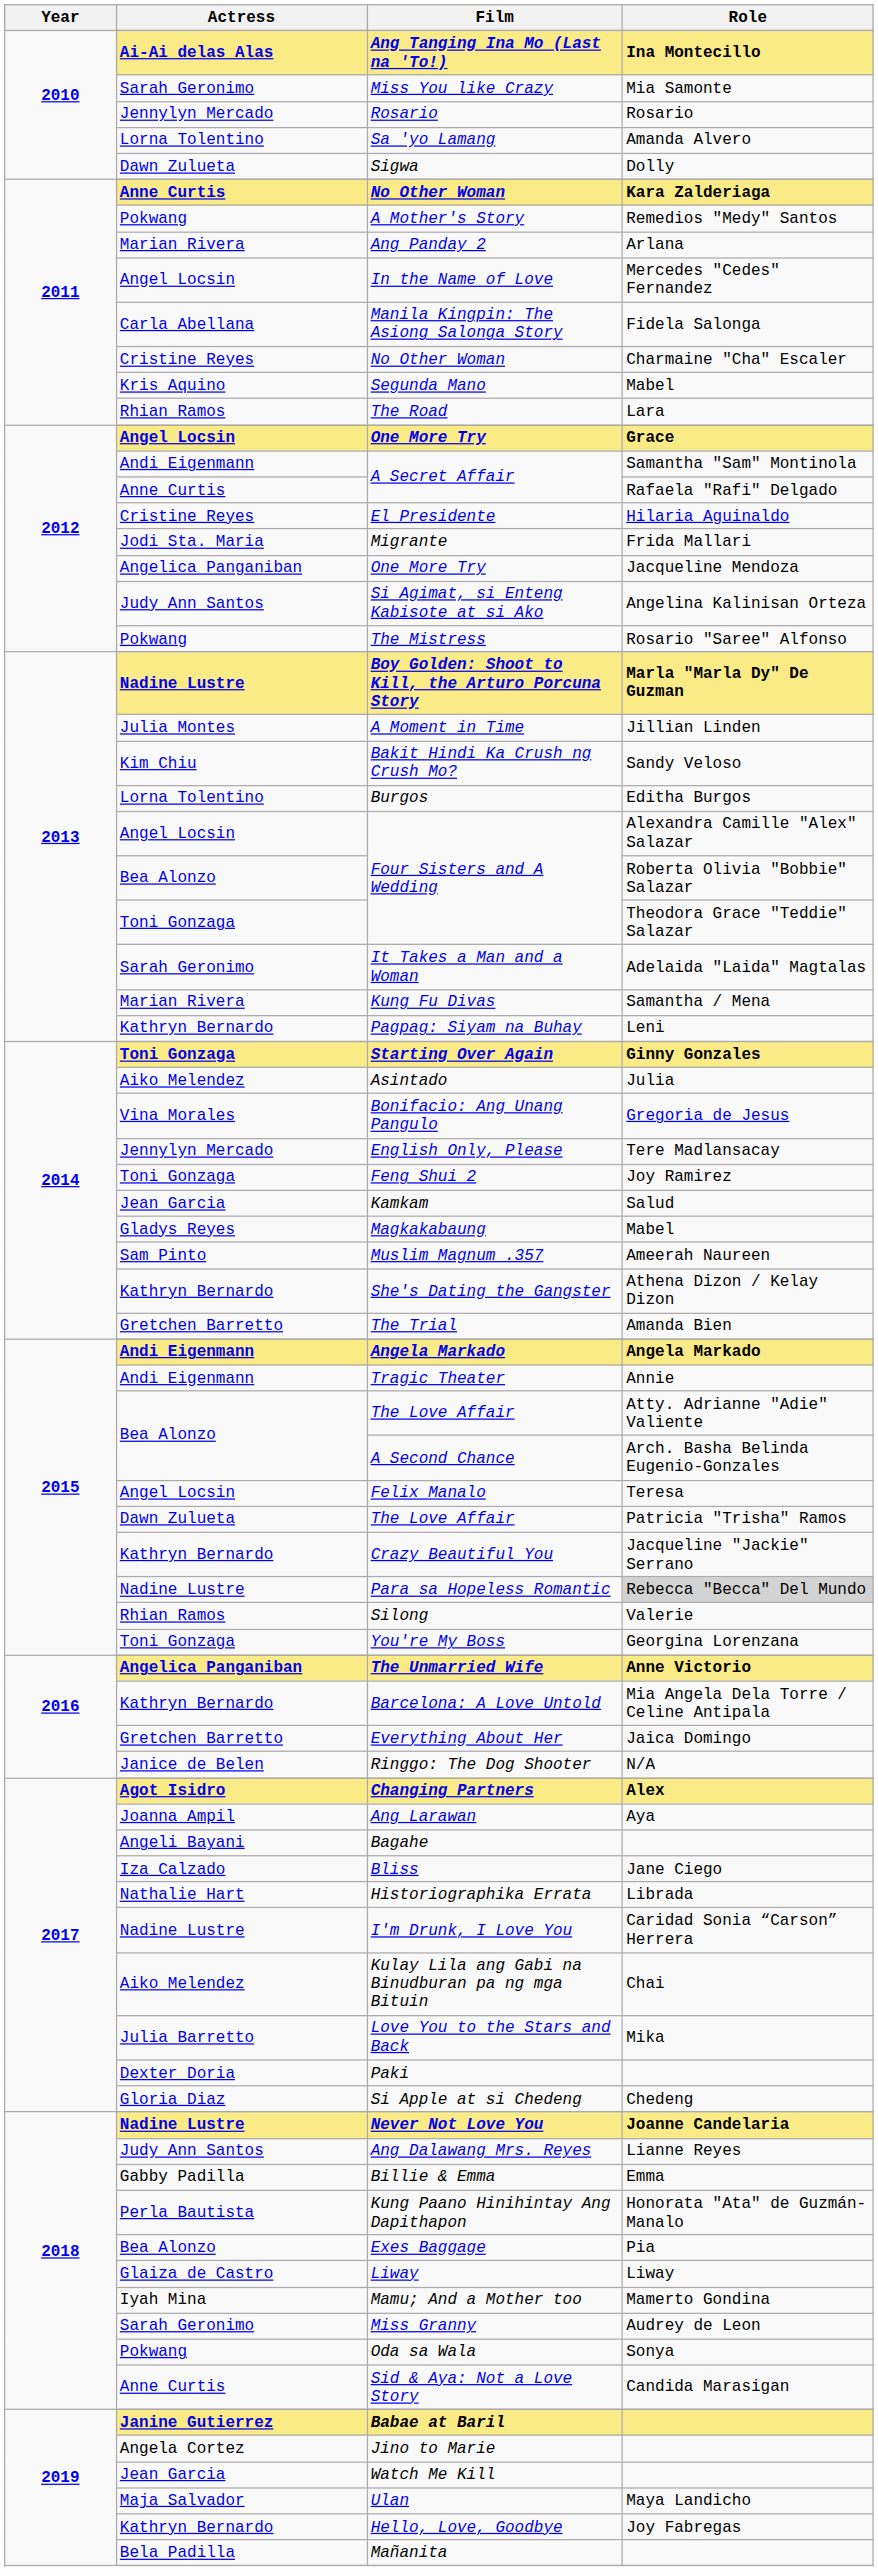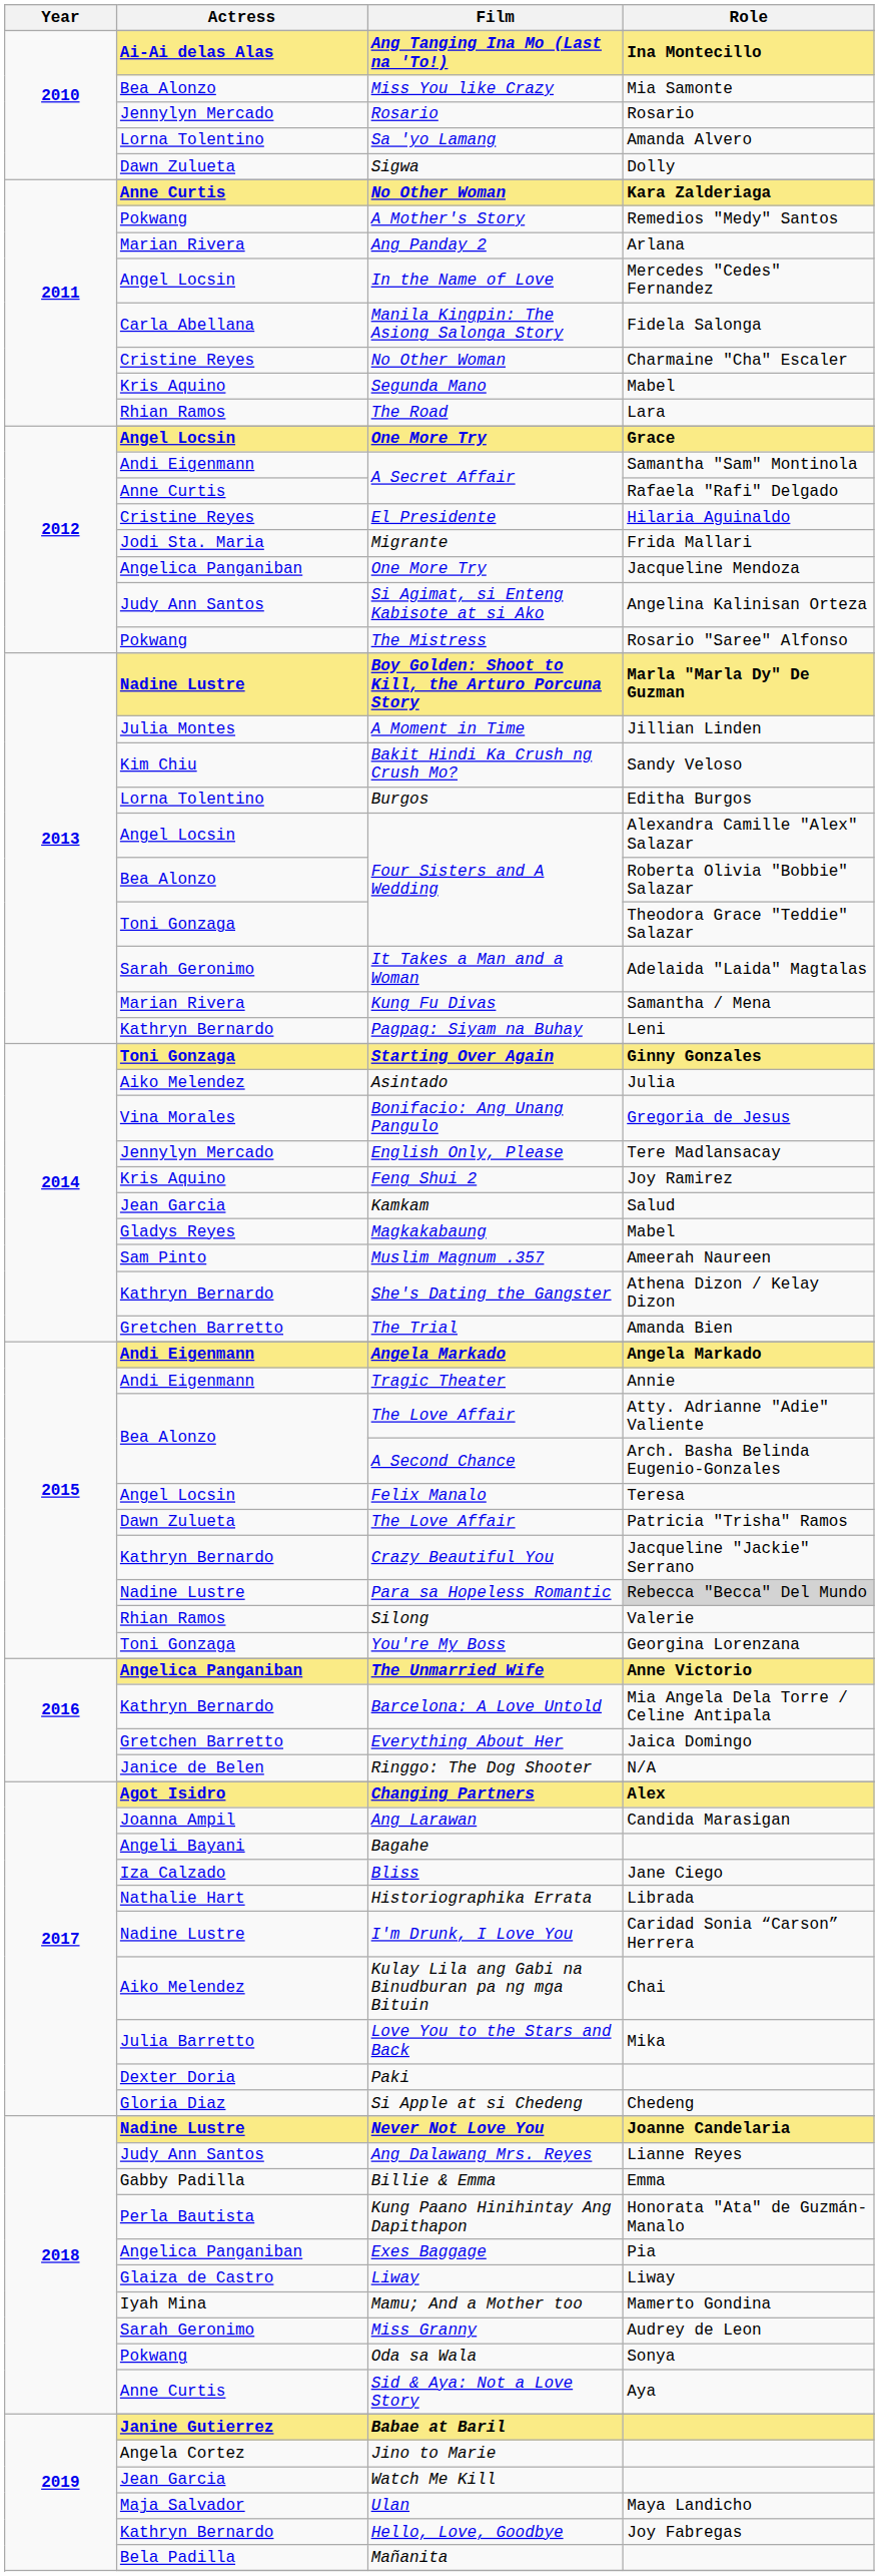 <table class="wikitable" style="width:80%">
 <tr bgcolor="#bebebe">
 <th width="8%">Year</th>
 <th width="18%">Actress</th>
 <th width="18%">Film</th>
 <th width="18%">Role</th>
 </tr>
 <tr>
 <td rowspan=6 style="text-align:center"><strong><a href='#'>2010</a></strong><br> <br></td>
 </tr>
 <tr style="background:#FAEB86">
 <td><strong><a href='#'>Ai-Ai delas Alas</a></strong> </td>
 <td><strong><em><a href='#'>Ang Tanging Ina Mo (Last na 'To!)</a></em></strong></td>
 <td><strong>Ina Montecillo</strong></td>
 </tr>
 <tr>
-<td><a href='#'>Sarah Geronimo</a></td>
+<td><a href='#'>Bea Alonzo</a></td>
 <td><em><a href='#'>Miss You like Crazy</a></em></td>
 <td>Mia Samonte</td>
 </tr>
 <tr>
 <td><a href='#'>Jennylyn Mercado</a></td>
 <td><em><a href='#'>Rosario</a></em></td>
 <td>Rosario</td>
 </tr>
 <tr>
 <td><a href='#'>Lorna Tolentino</a></td>
 <td><em><a href='#'>Sa 'yo Lamang</a></em></td>
 <td>Amanda Alvero</td>
 </tr>
 <tr>
 <td><a href='#'>Dawn Zulueta</a></td>
 <td><em>Sigwa</em></td>
 <td>Dolly</td>
 </tr>
 <tr>
 <td rowspan=9 style="text-align:center"><strong><a href='#'>2011</a></strong><br> <br></td>
 </tr>
 <tr style="background:#FAEB86">
 <td><strong><a href='#'>Anne Curtis</a></strong> </td>
 <td><strong><em><a href='#'>No Other Woman</a></em></strong></td>
 <td><strong>Kara Zalderiaga</strong></td>
 </tr>
 <tr>
 <td><a href='#'>Pokwang</a></td>
 <td><em><a href='#'>A Mother's Story</a></em></td>
 <td>Remedios "Medy" Santos</td>
 </tr>
 <tr>
 <td><a href='#'>Marian Rivera</a></td>
 <td><em><a href='#'>Ang Panday 2</a></em></td>
 <td>Arlana</td>
 </tr>
 <tr>
 <td><a href='#'>Angel Locsin</a></td>
 <td><em><a href='#'>In the Name of Love</a></em></td>
 <td>Mercedes "Cedes" Fernandez</td>
 </tr>
 <tr>
 <td><a href='#'>Carla Abellana</a></td>
 <td><em><a href='#'>Manila Kingpin: The Asiong Salonga Story</a></em></td>
 <td>Fidela Salonga</td>
 </tr>
 <tr>
 <td><a href='#'>Cristine Reyes</a></td>
 <td><em><a href='#'>No Other Woman</a></em></td>
 <td>Charmaine "Cha" Escaler</td>
 </tr>
 <tr>
 <td><a href='#'>Kris Aquino</a></td>
 <td><em><a href='#'>Segunda Mano</a></em></td>
 <td>Mabel</td>
 </tr>
 <tr>
 <td><a href='#'>Rhian Ramos</a></td>
 <td><em><a href='#'>The Road</a></em></td>
 <td>Lara</td>
 </tr>
 <tr>
 <td rowspan=9 style="text-align:center"><strong><a href='#'>2012</a></strong><br> <br></td>
 </tr>
 <tr style="background:#FAEB86">
 <td><strong><a href='#'>Angel Locsin</a></strong> </td>
 <td><strong><em><a href='#'>One More Try</a></em></strong></td>
 <td><strong>Grace</strong></td>
 </tr>
 <tr>
 <td><a href='#'>Andi Eigenmann</a></td>
 <td rowspan=2><em><a href='#'>A Secret Affair</a></em></td>
 <td>Samantha "Sam" Montinola</td>
 </tr>
 <tr>
 <td><a href='#'>Anne Curtis</a></td>
 <td>Rafaela "Rafi" Delgado</td>
 </tr>
 <tr>
 <td><a href='#'>Cristine Reyes</a></td>
 <td><em><a href='#'>El Presidente</a></em></td>
 <td><a href='#'>Hilaria Aguinaldo</a></td>
 </tr>
 <tr>
 <td><a href='#'>Jodi Sta. Maria</a></td>
 <td><em>Migrante</em></td>
 <td>Frida Mallari</td>
 </tr>
 <tr>
 <td><a href='#'>Angelica Panganiban</a></td>
 <td><em><a href='#'>One More Try</a></em></td>
 <td>Jacqueline Mendoza</td>
 </tr>
 <tr>
 <td><a href='#'>Judy Ann Santos</a></td>
 <td><em><a href='#'>Si Agimat, si Enteng Kabisote at si Ako</a></em></td>
 <td>Angelina Kalinisan Orteza</td>
 </tr>
 <tr>
 <td><a href='#'>Pokwang</a></td>
 <td><em><a href='#'>The Mistress</a></em></td>
 <td>Rosario "Saree" Alfonso</td>
 </tr>
 <tr>
 <td rowspan=11 style="text-align:center"><strong><a href='#'>2013</a></strong><br> <br></td>
 </tr>
 <tr style="background:#FAEB86">
 <td><strong><a href='#'>Nadine Lustre</a></strong> </td>
 <td><strong><em><a href='#'>Boy Golden: Shoot to Kill, the Arturo Porcuna Story</a></em></strong></td>
 <td><strong>Marla "Marla Dy" De Guzman</strong></td>
 </tr>
 <tr>
 <td><a href='#'>Julia Montes</a></td>
 <td><em><a href='#'>A Moment in Time</a></em></td>
 <td>Jillian Linden</td>
 </tr>
 <tr>
 <td><a href='#'>Kim Chiu</a></td>
 <td><em><a href='#'>Bakit Hindi Ka Crush ng Crush Mo?</a></em></td>
 <td>Sandy Veloso</td>
 </tr>
 <tr>
 <td><a href='#'>Lorna Tolentino</a></td>
 <td><em>Burgos</em></td>
 <td>Editha Burgos</td>
 </tr>
 <tr>
 <td><a href='#'>Angel Locsin</a></td>
 <td rowspan=3><em><a href='#'>Four Sisters and A Wedding</a></em></td>
 <td>Alexandra Camille "Alex" Salazar</td>
 </tr>
 <tr>
 <td><a href='#'>Bea Alonzo</a></td>
 <td>Roberta Olivia "Bobbie" Salazar</td>
 </tr>
 <tr>
 <td><a href='#'>Toni Gonzaga</a></td>
 <td>Theodora Grace "Teddie" Salazar</td>
 </tr>
 <tr>
 <td><a href='#'>Sarah Geronimo</a></td>
 <td><em><a href='#'>It Takes a Man and a Woman</a></em></td>
 <td>Adelaida "Laida" Magtalas</td>
 </tr>
 <tr>
 <td><a href='#'>Marian Rivera</a></td>
 <td><em><a href='#'>Kung Fu Divas</a></em></td>
 <td>Samantha / Mena</td>
 </tr>
 <tr>
 <td><a href='#'>Kathryn Bernardo</a></td>
 <td><em><a href='#'>Pagpag: Siyam na Buhay</a></em></td>
 <td>Leni</td>
 </tr>
 <tr>
 <td rowspan=11 style="text-align:center"><strong><a href='#'>2014</a></strong><br> <br></td>
 </tr>
 <tr style="background:#FAEB86">
 <td><strong><a href='#'>Toni Gonzaga</a></strong> </td>
 <td><strong><em><a href='#'>Starting Over Again</a></em></strong></td>
 <td><strong>Ginny Gonzales</strong></td>
 </tr>
 <tr>
 <td><a href='#'>Aiko Melendez</a></td>
 <td><em>Asintado</em></td>
 <td>Julia</td>
 </tr>
 <tr>
 <td><a href='#'>Vina Morales</a></td>
 <td><em><a href='#'>Bonifacio: Ang Unang Pangulo</a></em></td>
 <td><a href='#'>Gregoria de Jesus</a></td>
 </tr>
 <tr>
 <td><a href='#'>Jennylyn Mercado</a></td>
 <td><em><a href='#'>English Only, Please</a></em></td>
 <td>Tere Madlansacay</td>
 </tr>
 <tr>
-<td><a href='#'>Toni Gonzaga</a></td>
+<td><a href='#'>Kris Aquino</a></td>
 <td><em><a href='#'>Feng Shui 2</a></em></td>
 <td>Joy Ramirez</td>
 </tr>
 <tr>
 <td><a href='#'>Jean Garcia</a></td>
 <td><em>Kamkam</em></td>
 <td>Salud</td>
 </tr>
 <tr>
 <td><a href='#'>Gladys Reyes</a></td>
 <td><em><a href='#'>Magkakabaung</a></em></td>
 <td>Mabel</td>
 </tr>
 <tr>
 <td><a href='#'>Sam Pinto</a></td>
 <td><em><a href='#'>Muslim Magnum .357</a></em></td>
 <td>Ameerah Naureen</td>
 </tr>
 <tr>
 <td><a href='#'>Kathryn Bernardo</a></td>
 <td><em><a href='#'>She's Dating the Gangster</a></em></td>
 <td>Athena Dizon / Kelay Dizon</td>
 </tr>
 <tr>
 <td><a href='#'>Gretchen Barretto</a></td>
 <td><em><a href='#'>The Trial</a></em></td>
 <td>Amanda Bien</td>
 </tr>
 <tr>
 <td rowspan=11 style="text-align:center"><strong><a href='#'>2015</a></strong><br> <br></td>
 </tr>
 <tr style="background:#FAEB86">
 <td><strong><a href='#'>Andi Eigenmann</a></strong> </td>
 <td><strong><em><a href='#'>Angela Markado</a></em></strong></td>
 <td><strong>Angela Markado</strong></td>
 </tr>
 <tr>
 <td><a href='#'>Andi Eigenmann</a></td>
 <td><em><a href='#'>Tragic Theater</a></em></td>
 <td>Annie</td>
 </tr>
 <tr>
 <td rowspan="2"><a href='#'>Bea Alonzo</a></td>
 <td><em><a href='#'>The Love Affair</a></em></td>
 <td>Atty. Adrianne "Adie" Valiente</td>
 </tr>
 <tr>
 <td><em><a href='#'>A Second Chance</a></em></td>
 <td>Arch. Basha Belinda Eugenio-Gonzales</td>
 </tr>
 <tr>
 <td><a href='#'>Angel Locsin</a></td>
 <td><em><a href='#'>Felix Manalo</a></em></td>
 <td>Teresa</td>
 </tr>
 <tr>
 <td><a href='#'>Dawn Zulueta</a></td>
 <td><em><a href='#'>The Love Affair</a></em></td>
 <td>Patricia "Trisha" Ramos</td>
 </tr>
 <tr>
 <td><a href='#'>Kathryn Bernardo</a></td>
 <td><em><a href='#'>Crazy Beautiful You</a></em></td>
 <td>Jacqueline "Jackie" Serrano</td>
 </tr>
 <tr>
 <td><a href='#'>Nadine Lustre</a></td>
 <td><em><a href='#'>Para sa Hopeless Romantic</a></em></td>
 <td style="background: lightgrey;">Rebecca "Becca" Del Mundo</td>
 </tr>
 <tr>
 <td><a href='#'>Rhian Ramos</a></td>
 <td><em>Silong</em></td>
 <td>Valerie</td>
 </tr>
 <tr>
 <td><a href='#'>Toni Gonzaga</a></td>
 <td><em><a href='#'>You're My Boss</a></em></td>
 <td>Georgina Lorenzana</td>
 </tr>
 <tr>
 <td rowspan=5 style="text-align:center"><strong><a href='#'>2016</a></strong><br> <br></td>
 </tr>
 <tr style="background:#FAEB86">
 <td><strong><a href='#'>Angelica Panganiban</a></strong> </td>
 <td><strong><em><a href='#'>The Unmarried Wife</a></em></strong></td>
 <td><strong>Anne Victorio</strong></td>
 </tr>
 <tr>
 <td><a href='#'>Kathryn Bernardo</a></td>
 <td><em><a href='#'>Barcelona: A Love Untold</a></em></td>
 <td>Mia Angela Dela Torre / Celine Antipala</td>
 </tr>
 <tr>
 <td><a href='#'>Gretchen Barretto</a></td>
 <td><em><a href='#'>Everything About Her</a></em></td>
 <td>Jaica Domingo</td>
 </tr>
 <tr>
 <td><a href='#'>Janice de Belen</a></td>
 <td><em>Ringgo: The Dog Shooter</em></td>
 <td>N/A</td>
 </tr>
 <tr>
 <td rowspan=11 style="text-align:center"><strong><a href='#'>2017</a></strong><br> <br></td>
 </tr>
 <tr style="background:#FAEB86">
 <td><strong><a href='#'>Agot Isidro</a></strong> </td>
 <td><strong><em><a href='#'>Changing Partners</a></em></strong></td>
 <td><strong>Alex</strong></td>
 </tr>
 <tr>
 <td><a href='#'>Joanna Ampil</a></td>
 <td><em><a href='#'>Ang Larawan</a></em></td>
-<td>Aya</td>
+<td>Candida Marasigan</td>
 </tr>
 <tr>
 <td><a href='#'>Angeli Bayani</a></td>
 <td><em>Bagahe</em></td>
 <td></td>
 </tr>
 <tr>
 <td><a href='#'>Iza Calzado</a></td>
 <td><em><a href='#'>Bliss</a></em></td>
 <td>Jane Ciego</td>
 </tr>
 <tr>
 <td><a href='#'>Nathalie Hart</a></td>
 <td><em>Historiographika Errata</em></td>
 <td>Librada</td>
 </tr>
 <tr>
 <td><a href='#'>Nadine Lustre</a></td>
 <td><em><a href='#'>I'm Drunk, I Love You</a></em></td>
 <td>Caridad Sonia “Carson” Herrera</td>
 </tr>
 <tr>
 <td><a href='#'>Aiko Melendez</a></td>
 <td><em>Kulay Lila ang Gabi na Binudburan pa ng mga Bituin</em></td>
 <td>Chai</td>
 </tr>
 <tr>
 <td><a href='#'>Julia Barretto</a></td>
 <td><em><a href='#'>Love You to the Stars and Back</a></em></td>
 <td>Mika</td>
 </tr>
 <tr>
 <td><a href='#'>Dexter Doria</a></td>
 <td><em>Paki</em></td>
 <td></td>
 </tr>
 <tr>
 <td><a href='#'>Gloria Diaz</a></td>
 <td><em>Si Apple at si Chedeng</em></td>
 <td>Chedeng</td>
 </tr>
 <tr>
 <td rowspan=11 style="text-align:center"><strong><a href='#'>2018</a></strong><br> <br></td>
 </tr>
 <tr style="background:#FAEB86">
 <td><strong><a href='#'>Nadine Lustre</a></strong> </td>
 <td><strong><em><a href='#'>Never Not Love You</a></em></strong></td>
 <td><strong>Joanne Candelaria</strong></td>
 </tr>
 <tr>
 <td><a href='#'>Judy Ann Santos</a></td>
 <td><em><a href='#'>Ang Dalawang Mrs. Reyes</a></em></td>
 <td>Lianne Reyes</td>
 </tr>
 <tr>
 <td>Gabby Padilla</td>
 <td><em>Billie & Emma</em></td>
 <td>Emma</td>
 </tr>
 <tr>
 <td><a href='#'>Perla Bautista</a></td>
 <td><em>Kung Paano Hinihintay Ang Dapithapon</em></td>
 <td>Honorata "Ata" de Guzmán-Manalo</td>
 </tr>
 <tr>
-<td><a href='#'>Bea Alonzo</a></td>
+<td><a href='#'>Angelica Panganiban</a></td>
 <td><em><a href='#'>Exes Baggage</a></em></td>
 <td>Pia</td>
 </tr>
 <tr>
 <td><a href='#'>Glaiza de Castro</a></td>
 <td><em><a href='#'>Liway</a></em></td>
 <td>Liway</td>
 </tr>
 <tr>
 <td>Iyah Mina</td>
 <td><em>Mamu; And a Mother too</em></td>
 <td>Mamerto Gondina</td>
 </tr>
 <tr>
 <td><a href='#'>Sarah Geronimo</a></td>
 <td><em><a href='#'>Miss Granny</a></em></td>
 <td>Audrey de Leon</td>
 </tr>
 <tr>
 <td><a href='#'>Pokwang</a></td>
 <td><em>Oda sa Wala</em></td>
 <td>Sonya</td>
 </tr>
 <tr>
 <td><a href='#'>Anne Curtis</a></td>
 <td><em><a href='#'>Sid & Aya: Not a Love Story</a></em></td>
-<td>Candida Marasigan</td>
+<td>Aya</td>
 </tr>
 <tr>
 <td rowspan=11 style="text-align:center"><strong><a href='#'>2019</a></strong><br> <br></td>
 </tr>
 <tr style="background:#FAEB86">
 <td><strong><a href='#'>Janine Gutierrez</a></strong> </td>
 <td><strong><em>Babae at Baril</em></strong></td>
 <td></td>
 </tr>
 <tr>
 <td>Angela Cortez</td>
 <td><em>Jino to Marie</em></td>
 <td></td>
 </tr>
 <tr>
 <td><a href='#'>Jean Garcia</a></td>
 <td><em>Watch Me Kill</em></td>
 <td></td>
 </tr>
 <tr>
 <td><a href='#'>Maja Salvador</a></td>
 <td><em><a href='#'>Ulan</a></em></td>
 <td>Maya Landicho</td>
 </tr>
 <tr>
 <td><a href='#'>Kathryn Bernardo</a></td>
 <td><em><a href='#'>Hello, Love, Goodbye</a></em></td>
 <td>Joy Fabregas</td>
 </tr>
 <tr>
 <td><a href='#'>Bela Padilla</a></td>
 <td><em>Mañanita</em></td>
 <td></td>
 </tr>
 <tr>
 </tr>
 </table>
